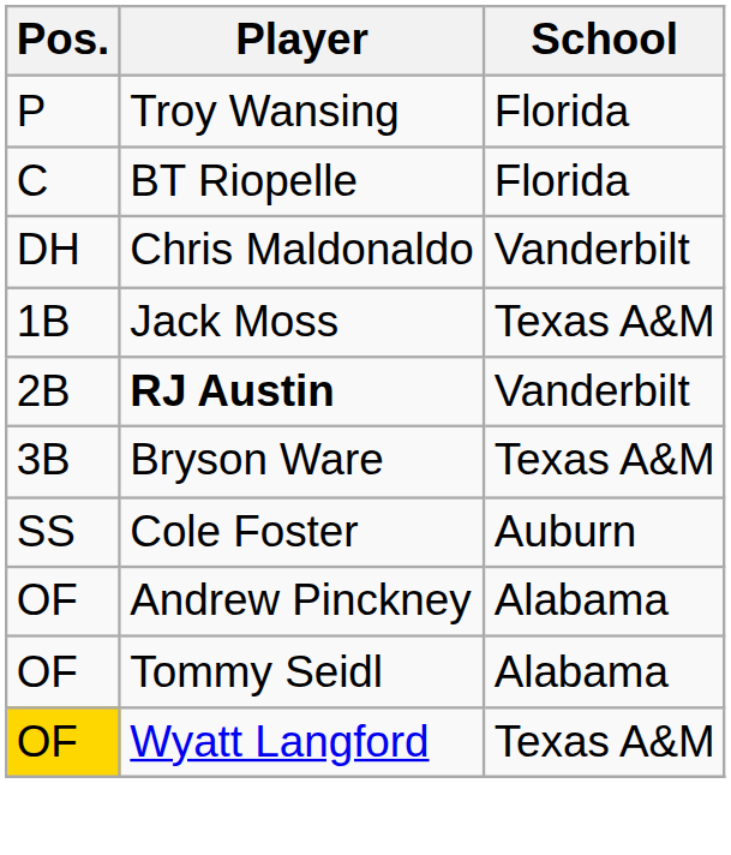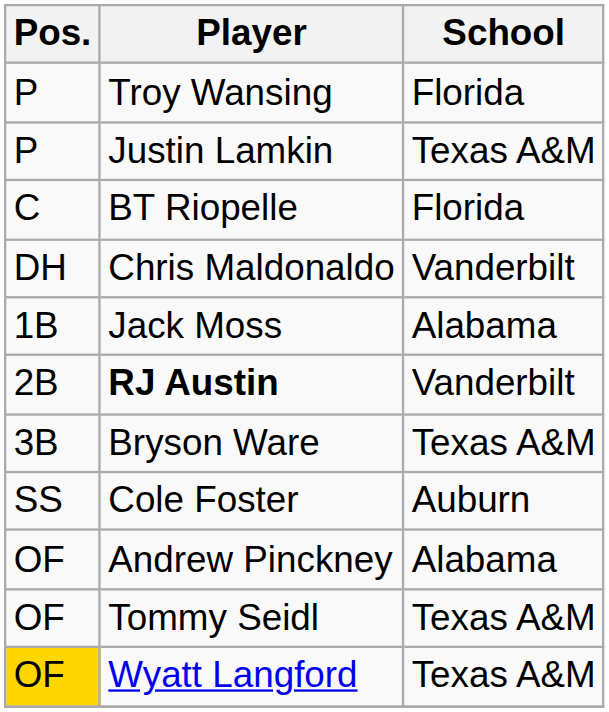 <table class=wikitable>
 <tr>
 <th>Pos.</th>
 <th>Player</th>
 <th>School</th>
 </tr>
 <tr>
 <td>P</td>
 <td>Troy Wansing</td>
 <td>Florida</td>
+</tr>
+<tr>
+<td>P</td>
+<td>Justin Lamkin</td>
+<td>Texas A&M</td>
 </tr>
 <tr>
 <td>C</td>
 <td>BT Riopelle</td>
 <td>Florida</td>
 </tr>
 <tr>
 <td>DH</td>
 <td>Chris Maldonaldo</td>
 <td>Vanderbilt</td>
 </tr>
 <tr>
 <td>1B</td>
 <td>Jack Moss</td>
-<td>Texas A&M</td>
+<td>Alabama</td>
 </tr>
 <tr>
 <td>2B</td>
 <td><strong>RJ Austin</strong></td>
 <td>Vanderbilt</td>
 </tr>
 <tr>
 <td>3B</td>
 <td>Bryson Ware</td>
 <td>Texas A&M</td>
 </tr>
 <tr>
 <td>SS</td>
 <td>Cole Foster</td>
 <td>Auburn</td>
 </tr>
 <tr>
 <td>OF</td>
 <td>Andrew Pinckney</td>
 <td>Alabama</td>
 </tr>
 <tr>
 <td>OF</td>
 <td>Tommy Seidl</td>
-<td>Alabama</td>
+<td>Texas A&M</td>
 </tr>
 <tr>
 <td style="background: gold;">OF</td>
 <td><a href='#'>Wyatt Langford</a></td>
 <td>Texas A&M</td>
 </tr>
 <tr>
 </tr>
 </table>
